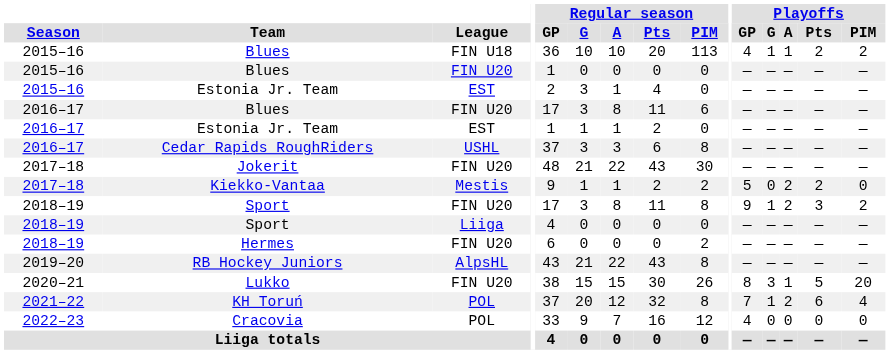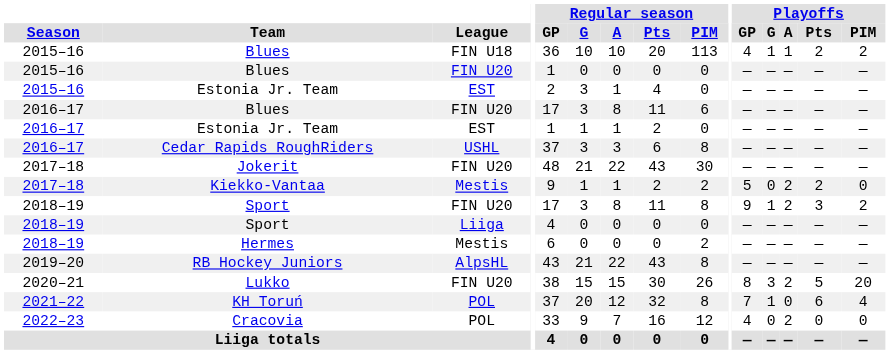 <table border="0" cellpadding="1" cellspacing="0" style="text-align:center; width:60em">
 <tr bgcolor="#e0e0e0">
 <th colspan="3" bgcolor="#ffffff"></th>
 <th rowspan="99" bgcolor="#ffffff"></th>
 <th colspan="5"><a href='#'>Regular season</a></th>
 <th rowspan="99" bgcolor="#ffffff"></th>
 <th colspan="5"><a href='#'>Playoffs</a></th>
 </tr>
 <tr bgcolor="#e0e0e0">
 <th><a href='#'>Season</a></th>
 <th>Team</th>
 <th>League</th>
 <th>GP</th>
 <th><a href='#'>G</a></th>
 <th><a href='#'>A</a></th>
 <th><a href='#'>Pts</a></th>
 <th><a href='#'>PIM</a></th>
 <th>GP</th>
 <th>G</th>
 <th>A</th>
 <th>Pts</th>
 <th>PIM</th>
 </tr>
 <tr>
 <td>2015–16</td>
 <td><a href='#'>Blues</a></td>
 <td>FIN U18</td>
 <td>36</td>
 <td>10</td>
 <td>10</td>
 <td>20</td>
 <td>113</td>
 <td>4</td>
 <td>1</td>
 <td>1</td>
 <td>2</td>
 <td>2</td>
 </tr>
 <tr style="background:#f0f0f0;">
 <td>2015–16</td>
 <td>Blues</td>
 <td><a href='#'>FIN U20</a></td>
 <td>1</td>
 <td>0</td>
 <td>0</td>
 <td>0</td>
 <td>0</td>
 <td>—</td>
 <td>—</td>
 <td>—</td>
 <td>—</td>
 <td>—</td>
 </tr>
 <tr>
 <td><a href='#'>2015–16</a></td>
 <td>Estonia Jr. Team</td>
 <td><a href='#'>EST</a></td>
 <td>2</td>
 <td>3</td>
 <td>1</td>
 <td>4</td>
 <td>0</td>
 <td>—</td>
 <td>—</td>
 <td>—</td>
 <td>—</td>
 <td>—</td>
 </tr>
 <tr style="background:#f0f0f0;">
 <td>2016–17</td>
 <td>Blues</td>
 <td>FIN U20</td>
 <td>17</td>
 <td>3</td>
 <td>8</td>
 <td>11</td>
 <td>6</td>
 <td>—</td>
 <td>—</td>
 <td>—</td>
 <td>—</td>
 <td>—</td>
 </tr>
 <tr>
 <td><a href='#'>2016–17</a></td>
 <td>Estonia Jr. Team</td>
 <td>EST</td>
 <td>1</td>
 <td>1</td>
 <td>1</td>
 <td>2</td>
 <td>0</td>
 <td>—</td>
 <td>—</td>
 <td>—</td>
 <td>—</td>
 <td>—</td>
 </tr>
 <tr style="background:#f0f0f0;">
 <td><a href='#'>2016–17</a></td>
 <td><a href='#'>Cedar Rapids RoughRiders</a></td>
 <td><a href='#'>USHL</a></td>
 <td>37</td>
 <td>3</td>
 <td>3</td>
 <td>6</td>
 <td>8</td>
 <td>—</td>
 <td>—</td>
 <td>—</td>
 <td>—</td>
 <td>—</td>
 </tr>
 <tr>
 <td>2017–18</td>
 <td><a href='#'>Jokerit</a></td>
 <td>FIN U20</td>
 <td>48</td>
 <td>21</td>
 <td>22</td>
 <td>43</td>
 <td>30</td>
 <td>—</td>
 <td>—</td>
 <td>—</td>
 <td>—</td>
 <td>—</td>
 </tr>
 <tr style="background:#f0f0f0;">
 <td><a href='#'>2017–18</a></td>
 <td><a href='#'>Kiekko-Vantaa</a></td>
 <td><a href='#'>Mestis</a></td>
 <td>9</td>
 <td>1</td>
 <td>1</td>
 <td>2</td>
 <td>2</td>
 <td>5</td>
 <td>0</td>
 <td>2</td>
 <td>2</td>
 <td>0</td>
 </tr>
 <tr>
 <td>2018–19</td>
 <td><a href='#'>Sport</a></td>
 <td>FIN U20</td>
 <td>17</td>
 <td>3</td>
 <td>8</td>
 <td>11</td>
 <td>8</td>
 <td>9</td>
 <td>1</td>
 <td>2</td>
 <td>3</td>
 <td>2</td>
 </tr>
 <tr style="background:#f0f0f0;">
 <td><a href='#'>2018–19</a></td>
 <td>Sport</td>
 <td><a href='#'>Liiga</a></td>
 <td>4</td>
 <td>0</td>
 <td>0</td>
 <td>0</td>
 <td>0</td>
 <td>—</td>
 <td>—</td>
 <td>—</td>
 <td>—</td>
 <td>—</td>
 </tr>
 <tr>
 <td><a href='#'>2018–19</a></td>
 <td><a href='#'>Hermes</a></td>
-<td>FIN U20</td>
+<td>Mestis</td>
 <td>6</td>
 <td>0</td>
 <td>0</td>
 <td>0</td>
 <td>2</td>
 <td>—</td>
 <td>—</td>
 <td>—</td>
 <td>—</td>
 <td>—</td>
 </tr>
 <tr style="background:#f0f0f0;">
 <td>2019–20</td>
 <td><a href='#'>RB Hockey Juniors</a></td>
 <td><a href='#'>AlpsHL</a></td>
 <td>43</td>
 <td>21</td>
 <td>22</td>
 <td>43</td>
 <td>8</td>
 <td>—</td>
 <td>—</td>
 <td>—</td>
 <td>—</td>
 <td>—</td>
 </tr>
 <tr>
 <td>2020–21</td>
 <td><a href='#'>Lukko</a></td>
 <td>FIN U20</td>
 <td>38</td>
 <td>15</td>
 <td>15</td>
 <td>30</td>
 <td>26</td>
 <td>8</td>
 <td>3</td>
-<td>1</td>
+<td>2</td>
 <td>5</td>
 <td>20</td>
 </tr>
 <tr style="background:#f0f0f0;">
 <td><a href='#'>2021–22</a></td>
 <td><a href='#'>KH Toruń</a></td>
 <td><a href='#'>POL</a></td>
 <td>37</td>
 <td>20</td>
 <td>12</td>
 <td>32</td>
 <td>8</td>
 <td>7</td>
 <td>1</td>
-<td>2</td>
+<td>0</td>
 <td>6</td>
 <td>4</td>
 </tr>
 <tr>
 <td><a href='#'>2022–23</a></td>
 <td><a href='#'>Cracovia</a></td>
 <td>POL</td>
 <td>33</td>
 <td>9</td>
 <td>7</td>
 <td>16</td>
 <td>12</td>
 <td>4</td>
 <td>0</td>
-<td>0</td>
+<td>2</td>
 <td>0</td>
 <td>0</td>
 </tr>
 <tr style="text-align:center; background:#e0e0e0;">
 <th colspan="3">Liiga totals</th>
 <th>4</th>
 <th>0</th>
 <th>0</th>
 <th>0</th>
 <th>0</th>
 <th>—</th>
 <th>—</th>
 <th>—</th>
 <th>—</th>
 <th>—</th>
 </tr>
 </table>
